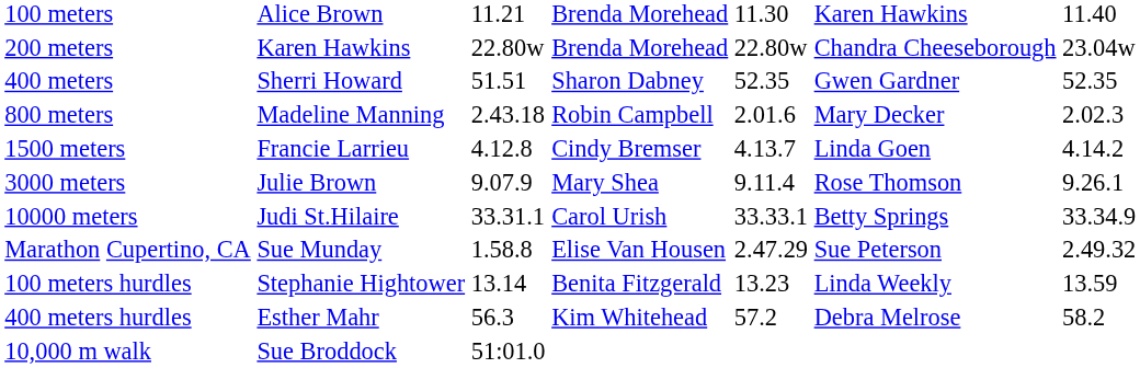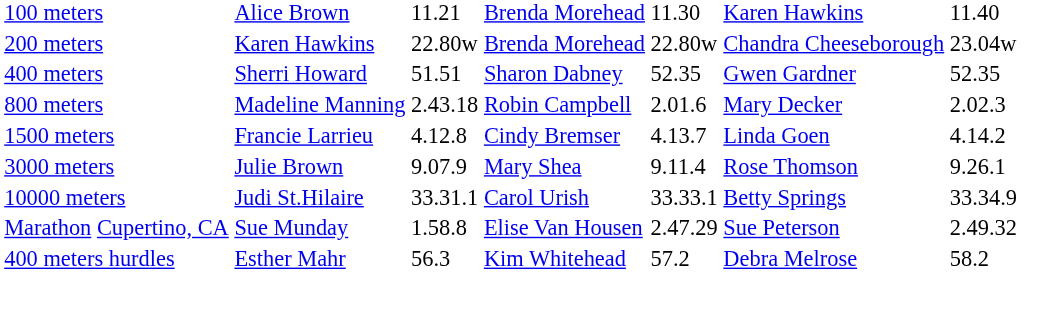 <table>
 <tr>
 <td><a href='#'>100 meters</a></td>
 <td><a href='#'>Alice Brown</a></td>
 <td>11.21</td>
 <td><a href='#'>Brenda Morehead</a></td>
 <td>11.30</td>
 <td><a href='#'>Karen Hawkins</a></td>
 <td>11.40</td>
 </tr>
 <tr>
 <td><a href='#'>200 meters</a></td>
 <td><a href='#'>Karen Hawkins</a></td>
 <td>22.80w</td>
 <td><a href='#'>Brenda Morehead</a></td>
 <td>22.80w</td>
 <td><a href='#'>Chandra Cheeseborough</a></td>
 <td>23.04w</td>
 </tr>
 <tr>
 <td><a href='#'>400 meters</a></td>
 <td><a href='#'>Sherri Howard</a></td>
 <td>51.51</td>
 <td><a href='#'>Sharon Dabney</a></td>
 <td>52.35</td>
 <td><a href='#'>Gwen Gardner</a></td>
 <td>52.35</td>
 </tr>
 <tr>
 <td><a href='#'>800 meters</a></td>
 <td><a href='#'>Madeline Manning</a></td>
 <td>2.43.18</td>
 <td><a href='#'>Robin Campbell</a></td>
 <td>2.01.6</td>
 <td><a href='#'>Mary Decker</a></td>
 <td>2.02.3</td>
 </tr>
 <tr>
 <td><a href='#'>1500 meters</a></td>
 <td><a href='#'>Francie Larrieu</a></td>
 <td>4.12.8</td>
 <td><a href='#'>Cindy Bremser</a></td>
 <td>4.13.7</td>
 <td><a href='#'>Linda Goen</a></td>
 <td>4.14.2</td>
 </tr>
 <tr>
 <td><a href='#'>3000 meters</a></td>
 <td><a href='#'>Julie Brown</a></td>
 <td>9.07.9</td>
 <td><a href='#'>Mary Shea</a></td>
 <td>9.11.4</td>
 <td><a href='#'>Rose Thomson</a></td>
 <td>9.26.1</td>
 </tr>
 <tr>
 <td><a href='#'>10000 meters</a></td>
 <td><a href='#'>Judi St.Hilaire</a></td>
 <td>33.31.1</td>
 <td><a href='#'>Carol Urish</a></td>
 <td>33.33.1</td>
 <td><a href='#'>Betty Springs</a></td>
 <td>33.34.9</td>
 </tr>
 <tr>
 <td><a href='#'>Marathon</a> <a href='#'>Cupertino, CA</a></td>
 <td><a href='#'>Sue Munday</a></td>
 <td>1.58.8</td>
 <td><a href='#'>Elise Van Housen</a></td>
 <td>2.47.29</td>
 <td><a href='#'>Sue Peterson</a></td>
 <td>2.49.32</td>
 </tr>
 <tr>
-<td><a href='#'>100 meters hurdles</a></td>
-<td><a href='#'>Stephanie Hightower</a></td>
-<td>13.14</td>
-<td><a href='#'>Benita Fitzgerald</a></td>
-<td>13.23</td>
-<td><a href='#'>Linda Weekly</a></td>
-<td>13.59</td>
-</tr>
-<tr>
 <td><a href='#'>400 meters hurdles</a></td>
 <td><a href='#'>Esther Mahr</a></td>
 <td>56.3</td>
 <td><a href='#'>Kim Whitehead</a></td>
 <td>57.2</td>
 <td><a href='#'>Debra Melrose</a></td>
 <td>58.2</td>
 </tr>
-<tr>
-<td><a href='#'>10,000 m walk</a></td>
-<td><a href='#'>Sue Broddock</a></td>
-<td>51:01.0</td>
-<td></td>
-<td></td>
-<td></td>
-<td></td>
-</tr>
 </table>
